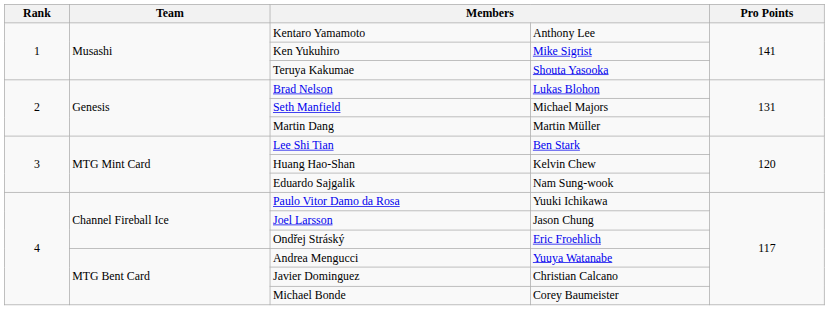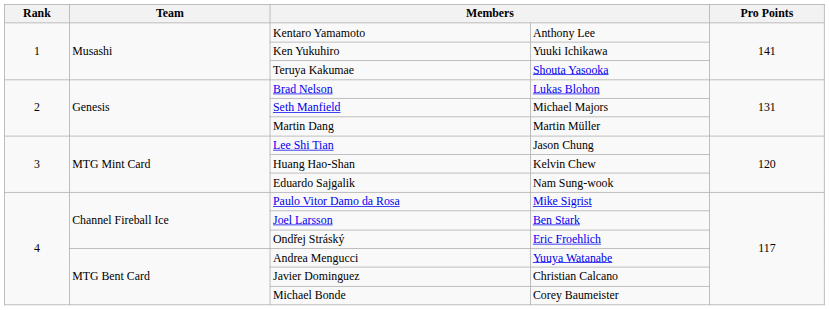 <table class="wikitable" width=70%>
 <tr>
 <th scope="col">Rank</th>
 <th scope="col">Team</th>
 <th scope="col" colspan=2>Members</th>
 <th scope="col">Pro Points</th>
 </tr>
 <tr>
 <td rowspan=3 align=center>1</td>
 <td rowspan=3>Musashi</td>
 <td> Kentaro Yamamoto</td>
 <td> Anthony Lee</td>
 <td rowspan=3 align=center>141</td>
 </tr>
 <tr>
 <td> Ken Yukuhiro</td>
-<td> <a href='#'>Mike Sigrist</a></td>
+<td> Yuuki Ichikawa</td>
 </tr>
 <tr>
 <td> Teruya Kakumae</td>
 <td> <a href='#'>Shouta Yasooka</a></td>
 </tr>
 <tr>
 <td rowspan=3 align=center>2</td>
 <td rowspan=3>Genesis</td>
 <td> <a href='#'>Brad Nelson</a></td>
 <td> <a href='#'>Lukas Blohon</a></td>
 <td rowspan=3 align=center>131</td>
 </tr>
 <tr>
 <td> <a href='#'>Seth Manfield</a></td>
 <td> Michael Majors</td>
 </tr>
 <tr>
 <td> Martin Dang</td>
 <td> Martin Müller</td>
 </tr>
 <tr>
 <td rowspan=3 align=center>3</td>
 <td rowspan=3>MTG Mint Card</td>
 <td> <a href='#'>Lee Shi Tian</a></td>
-<td> <a href='#'>Ben Stark</a></td>
+<td> Jason Chung</td>
 <td rowspan=3 align=center>120</td>
 </tr>
 <tr>
 <td> Huang Hao-Shan</td>
 <td> Kelvin Chew</td>
 </tr>
 <tr>
 <td> Eduardo Sajgalik</td>
 <td> Nam Sung-wook</td>
 </tr>
 <tr>
 <td rowspan=6 align=center>4</td>
 <td rowspan=3>Channel Fireball Ice</td>
 <td> <a href='#'>Paulo Vitor Damo da Rosa</a></td>
-<td> Yuuki Ichikawa</td>
+<td> <a href='#'>Mike Sigrist</a></td>
 <td rowspan=6 align=center>117</td>
 </tr>
 <tr>
 <td> <a href='#'>Joel Larsson</a></td>
-<td> Jason Chung</td>
+<td> <a href='#'>Ben Stark</a></td>
 </tr>
 <tr>
 <td> Ondřej Stráský</td>
 <td> <a href='#'>Eric Froehlich</a></td>
 </tr>
 <tr>
 <td rowspan=3>MTG Bent Card</td>
 <td> Andrea Mengucci</td>
 <td> <a href='#'>Yuuya Watanabe</a></td>
 </tr>
 <tr>
 <td> Javier Dominguez</td>
 <td> Christian Calcano</td>
 </tr>
 <tr>
 <td> Michael Bonde</td>
 <td> Corey Baumeister</td>
 </tr>
 </table>
